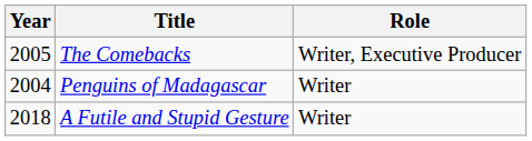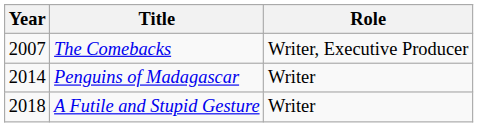 <table class="wikitable">
 <tr>
 <th>Year</th>
 <th>Title</th>
 <th>Role</th>
 </tr>
 <tr>
-<td>2005</td>
+<td>2007</td>
 <td><em><a href='#'>The Comebacks</a></em></td>
 <td>Writer, Executive Producer</td>
 </tr>
 <tr>
-<td>2004</td>
+<td>2014</td>
 <td><em><a href='#'>Penguins of Madagascar</a></em></td>
 <td>Writer</td>
 </tr>
 <tr>
 <td>2018</td>
 <td><em><a href='#'>A Futile and Stupid Gesture</a></em></td>
 <td>Writer</td>
 </tr>
 </table>
